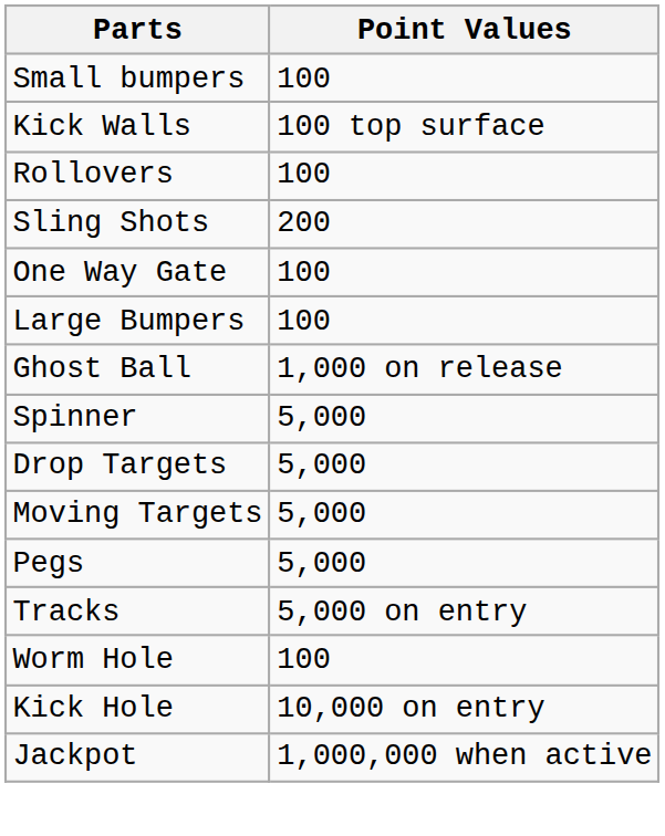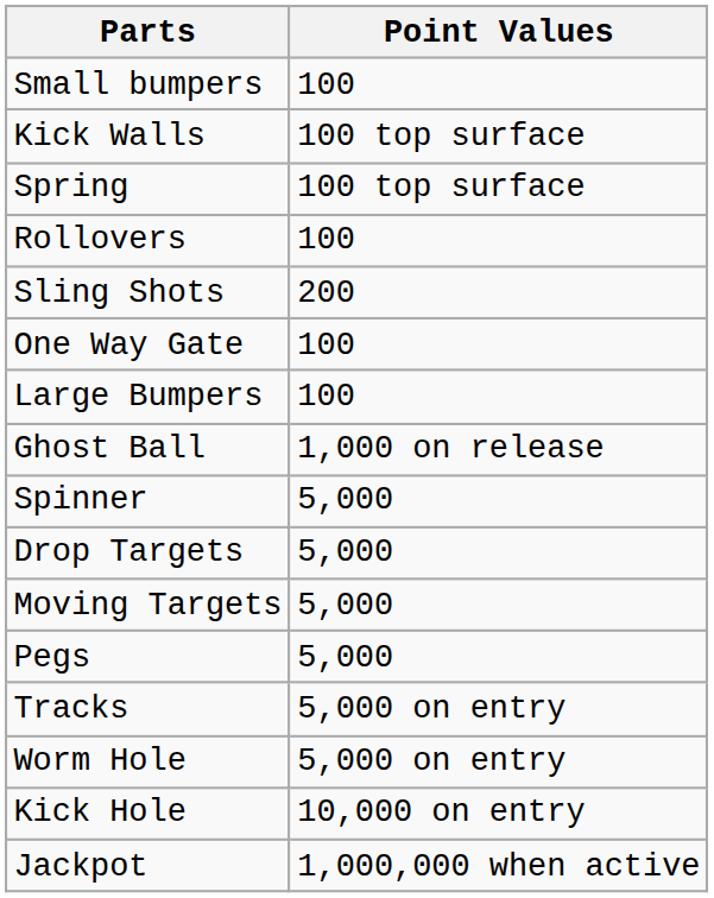 <table class="wikitable">
 <tr>
 <th>Parts</th>
 <th>Point Values</th>
 </tr>
 <tr>
 <td>Small bumpers</td>
 <td>100</td>
 </tr>
 <tr>
 <td>Kick Walls</td>
+<td>100 top surface</td>
+</tr>
+<tr>
+<td>Spring</td>
 <td>100 top surface</td>
 </tr>
 <tr>
 <td>Rollovers</td>
 <td>100</td>
 </tr>
 <tr>
 <td>Sling Shots</td>
 <td>200</td>
 </tr>
 <tr>
 <td>One Way Gate</td>
 <td>100</td>
 </tr>
 <tr>
 <td>Large Bumpers</td>
 <td>100</td>
 </tr>
 <tr>
 <td>Ghost Ball</td>
 <td>1,000 on release</td>
 </tr>
 <tr>
 <td>Spinner</td>
 <td>5,000</td>
 </tr>
 <tr>
 <td>Drop Targets</td>
 <td>5,000</td>
 </tr>
 <tr>
 <td>Moving Targets</td>
 <td>5,000</td>
 </tr>
 <tr>
 <td>Pegs</td>
 <td>5,000</td>
 </tr>
 <tr>
 <td>Tracks</td>
 <td>5,000 on entry</td>
 </tr>
 <tr>
 <td>Worm Hole</td>
-<td>100</td>
+<td>5,000 on entry</td>
 </tr>
 <tr>
 <td>Kick Hole</td>
 <td>10,000 on entry</td>
 </tr>
 <tr>
 <td>Jackpot</td>
 <td>1,000,000 when active</td>
 </tr>
 </table>
